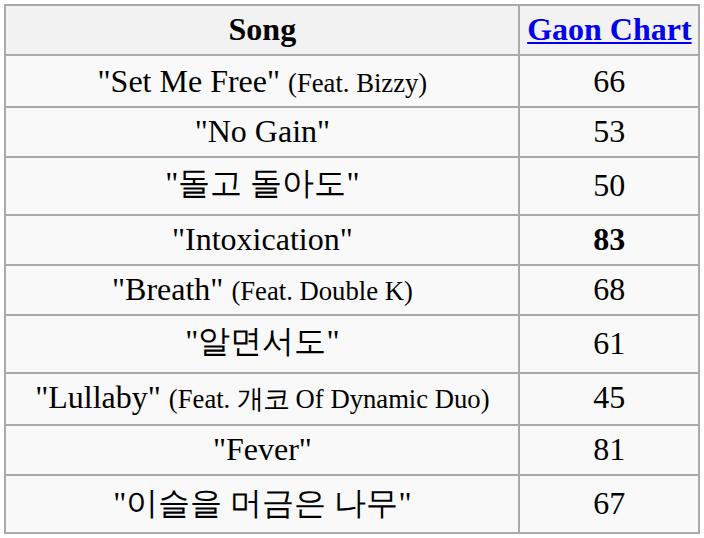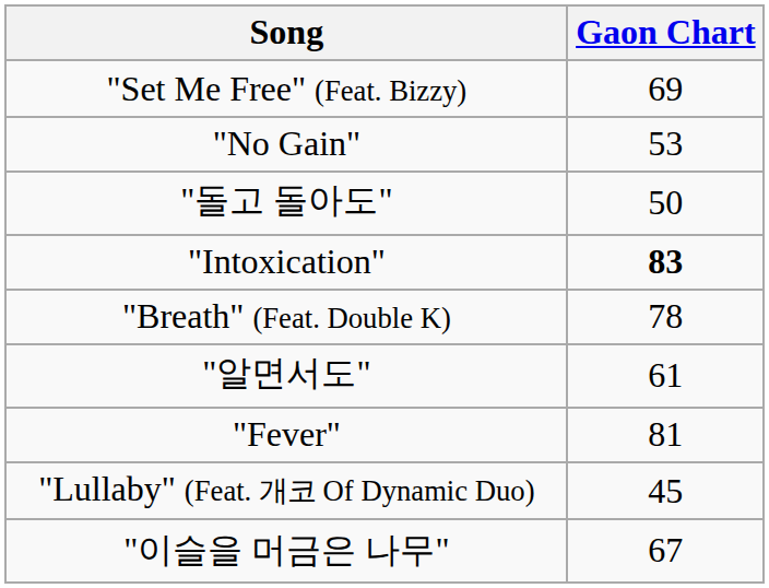 <table class="wikitable sortable" style="text-align:center;">
 <tr>
 <th rowspan="2" width="250px">Song</th>
 </tr>
 <tr>
 <th><a href='#'>Gaon Chart</a></th>
 </tr>
 <tr>
 <td align="center">"Set Me Free" <small>(Feat. Bizzy)</small></td>
-<td>66</td>
+<td>69</td>
 </tr>
 <tr>
 <td align="center">"No Gain"</td>
 <td>53</td>
 </tr>
 <tr>
 <td align="center">"돌고 돌아도"</td>
 <td>50</td>
 </tr>
 <tr>
 <td align="center">"Intoxication"</td>
 <td><strong>83</strong></td>
 </tr>
 <tr>
 <td align="center">"Breath" <small>(Feat. Double K)</small></td>
-<td>68</td>
+<td>78</td>
 </tr>
 <tr>
 <td align="center">"알면서도"</td>
 <td>61</td>
 </tr>
 <tr>
+<td align="center">"Fever"</td>
+<td>81</td>
+</tr>
+<tr>
 <td align="center">"Lullaby" <small>(Feat. 개코 Of Dynamic Duo)</small></td>
 <td>45</td>
-</tr>
-<tr>
-<td align="center">"Fever"</td>
-<td>81</td>
 </tr>
 <tr>
 <td align="center">"이슬을 머금은 나무"</td>
 <td>67</td>
 </tr>
 <tr>
 </tr>
 </table>
